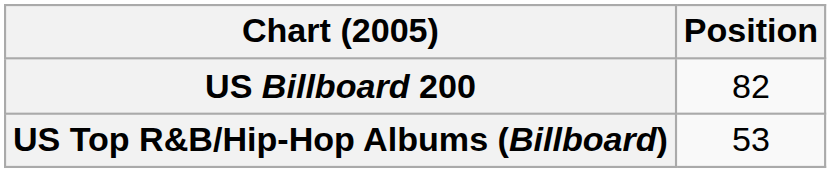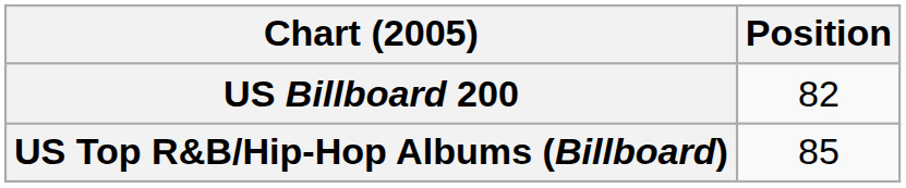 <table class="wikitable sortable plainrowheaders" style="text-align:center">
 <tr>
 <th scope="col">Chart (2005)</th>
 <th scope="col">Position</th>
 </tr>
 <tr>
 <th scope="row">US <em>Billboard</em> 200</th>
 <td>82</td>
 </tr>
 <tr>
 <th scope="row">US Top R&B/Hip-Hop Albums (<em>Billboard</em>)</th>
-<td>53</td>
+<td>85</td>
 </tr>
 </table>
